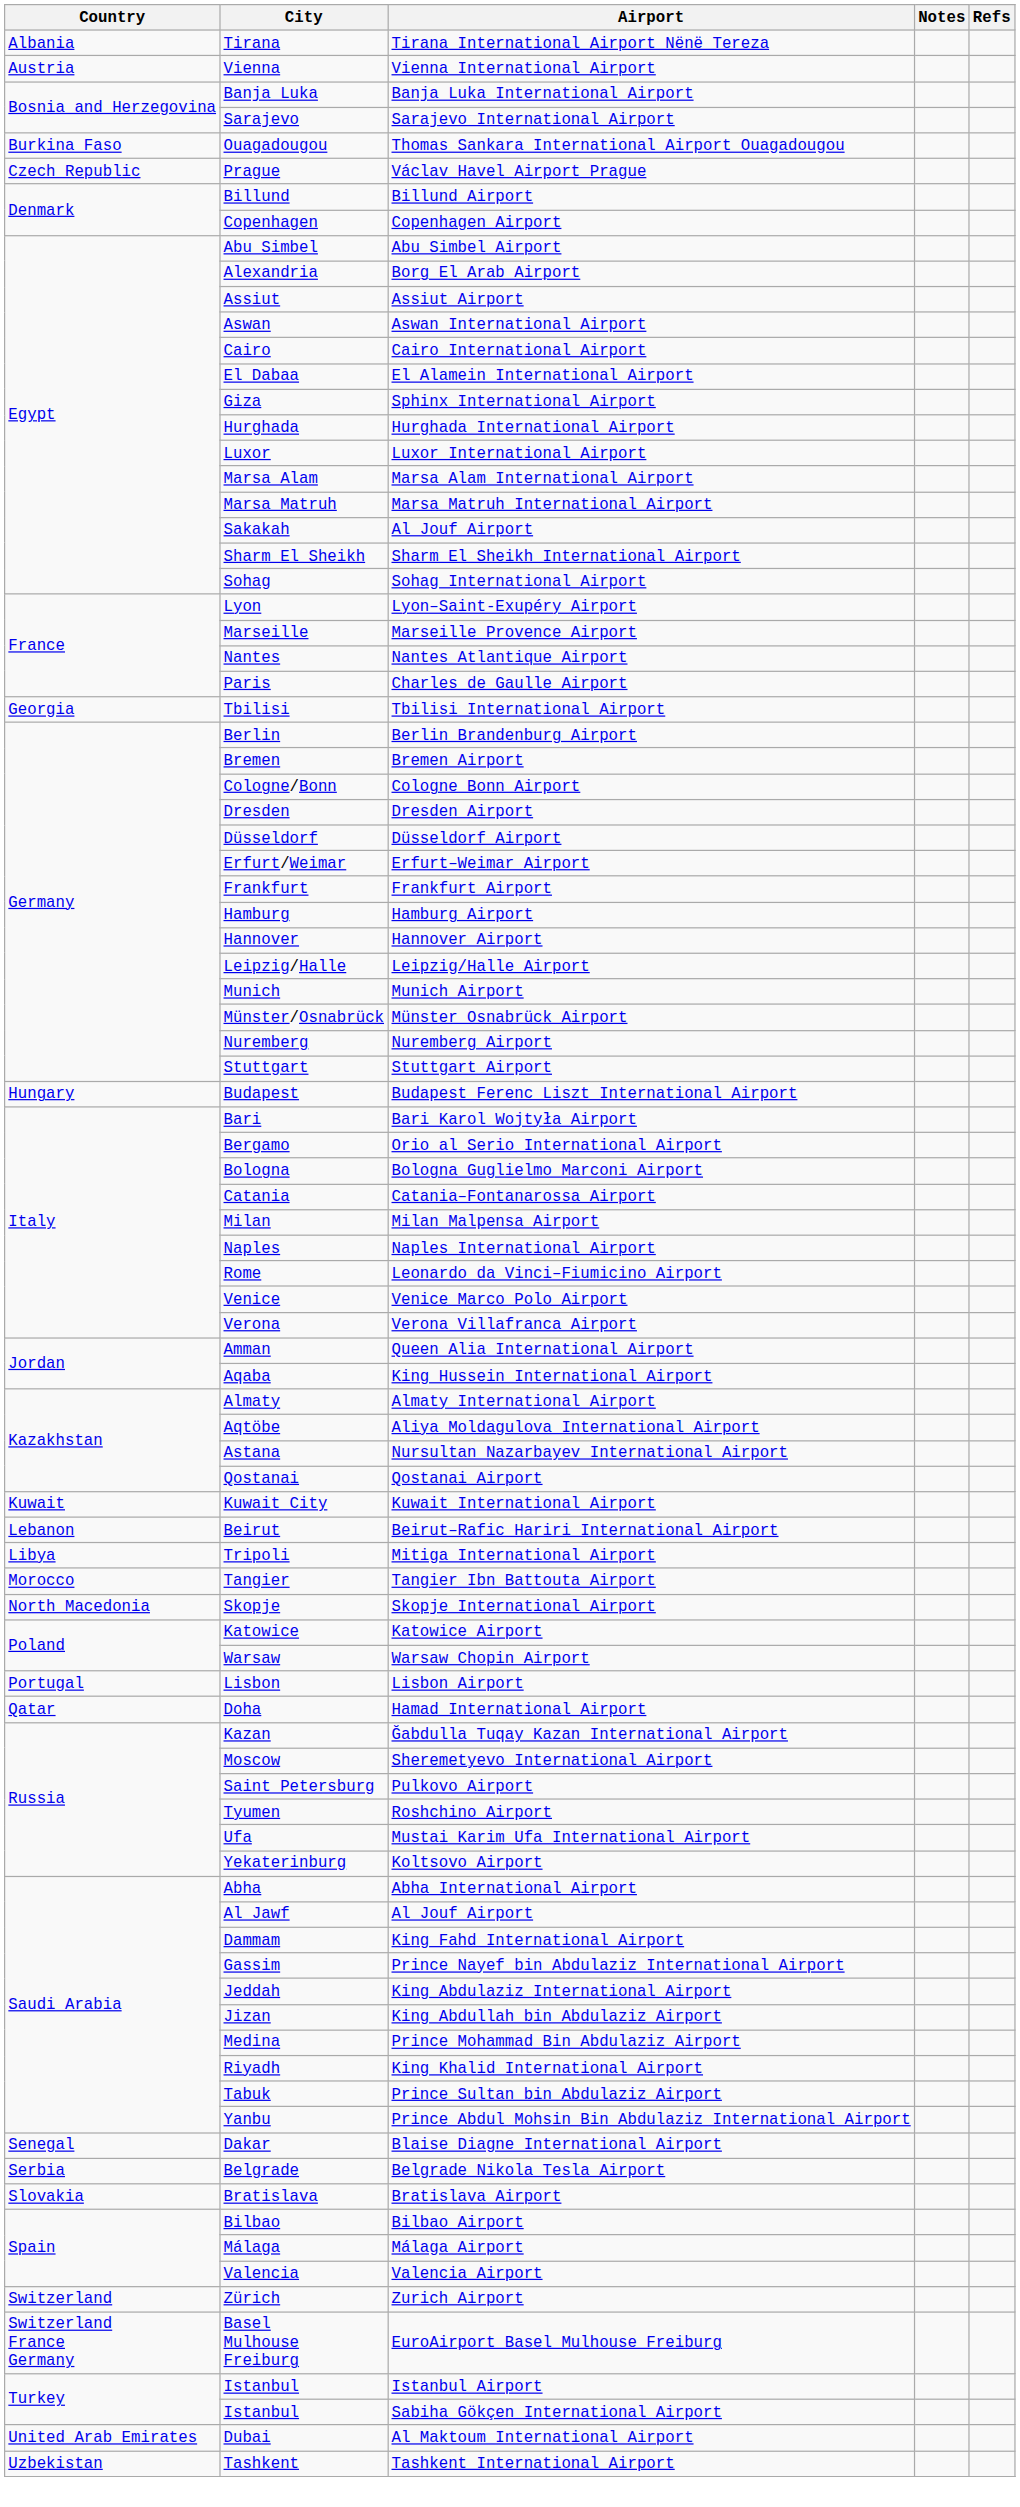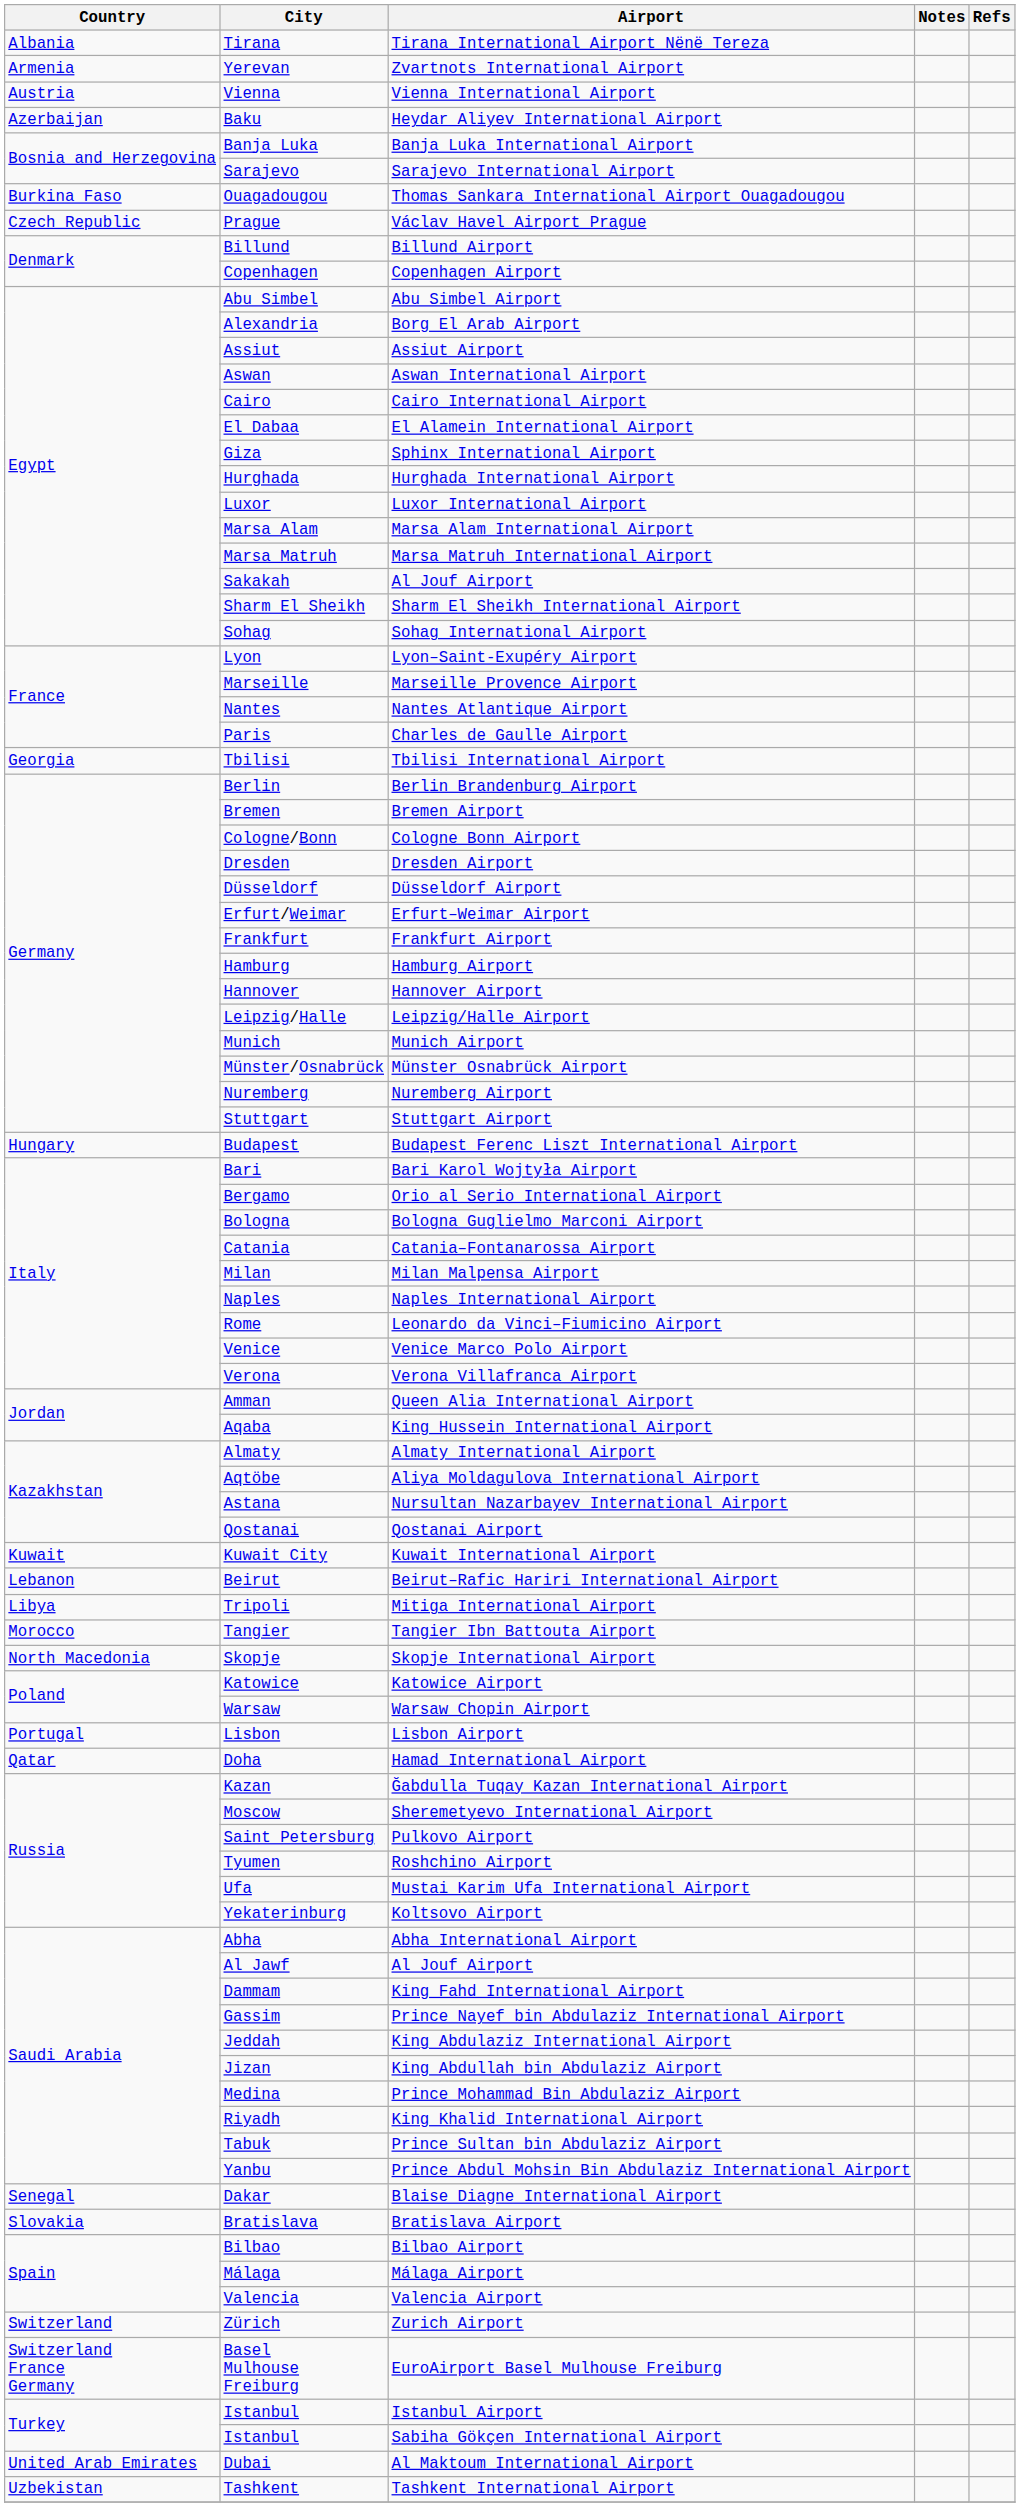 <table class="sortable wikitable">
 <tr>
 <th>Country</th>
 <th>City</th>
 <th>Airport</th>
 <th>Notes</th>
 <th class="unsortable">Refs</th>
 </tr>
 <tr>
 <td><a href='#'>Albania</a></td>
 <td><a href='#'>Tirana</a></td>
 <td><a href='#'>Tirana International Airport Nënë Tereza</a></td>
 <td></td>
 <td></td>
 </tr>
 <tr>
+<td><a href='#'>Armenia</a></td>
+<td><a href='#'>Yerevan</a></td>
+<td><a href='#'>Zvartnots International Airport</a></td>
+<td></td>
+<td align=center></td>
+</tr>
+<tr>
 <td><a href='#'>Austria</a></td>
 <td><a href='#'>Vienna</a></td>
 <td><a href='#'>Vienna International Airport</a></td>
+<td></td>
+<td align=center></td>
+</tr>
+<tr>
+<td><a href='#'>Azerbaijan</a></td>
+<td><a href='#'>Baku</a></td>
+<td><a href='#'>Heydar Aliyev International Airport</a></td>
 <td></td>
 <td align=center></td>
 </tr>
 <tr>
 <td rowspan="2"><a href='#'>Bosnia and Herzegovina</a></td>
 <td><a href='#'>Banja Luka</a></td>
 <td><a href='#'>Banja Luka International Airport</a></td>
 <td></td>
 <td align=center></td>
 </tr>
 <tr>
 <td><a href='#'>Sarajevo</a></td>
 <td><a href='#'>Sarajevo International Airport</a></td>
 <td></td>
 <td align=center></td>
 </tr>
 <tr>
 <td><a href='#'>Burkina Faso</a></td>
 <td><a href='#'>Ouagadougou</a></td>
 <td><a href='#'>Thomas Sankara International Airport Ouagadougou</a></td>
 <td></td>
 <td align=center></td>
 </tr>
 <tr>
 <td><a href='#'>Czech Republic</a></td>
 <td><a href='#'>Prague</a></td>
 <td><a href='#'>Václav Havel Airport Prague</a></td>
 <td></td>
 <td align=center></td>
 </tr>
 <tr>
 <td rowspan="2"><a href='#'>Denmark</a></td>
 <td><a href='#'>Billund</a></td>
 <td><a href='#'>Billund Airport</a></td>
 <td></td>
 <td align=center></td>
 </tr>
 <tr>
 <td><a href='#'>Copenhagen</a></td>
 <td><a href='#'>Copenhagen Airport</a></td>
 <td></td>
 <td align=center></td>
 </tr>
 <tr>
 <td rowspan="14"><a href='#'>Egypt</a></td>
 <td><a href='#'>Abu Simbel</a></td>
 <td><a href='#'>Abu Simbel Airport</a></td>
 <td></td>
 <td align=center></td>
 </tr>
 <tr>
 <td><a href='#'>Alexandria</a></td>
 <td><a href='#'>Borg El Arab Airport</a></td>
 <td></td>
 <td align=center></td>
 </tr>
 <tr>
 <td><a href='#'>Assiut</a></td>
 <td><a href='#'>Assiut Airport</a></td>
 <td></td>
 <td align=center></td>
 </tr>
 <tr>
 <td><a href='#'>Aswan</a></td>
 <td><a href='#'>Aswan International Airport</a></td>
 <td></td>
 <td align=center></td>
 </tr>
 <tr>
 <td><a href='#'>Cairo</a></td>
 <td><a href='#'>Cairo International Airport</a></td>
 <td></td>
 <td align=center></td>
 </tr>
 <tr>
 <td><a href='#'>El Dabaa</a></td>
 <td><a href='#'>El Alamein International Airport</a></td>
 <td></td>
 <td></td>
 </tr>
 <tr>
 <td><a href='#'>Giza</a></td>
 <td><a href='#'>Sphinx International Airport</a></td>
 <td></td>
 <td align=center></td>
 </tr>
 <tr>
 <td><a href='#'>Hurghada</a></td>
 <td><a href='#'>Hurghada International Airport</a></td>
 <td></td>
 <td align=center></td>
 </tr>
 <tr>
 <td><a href='#'>Luxor</a></td>
 <td><a href='#'>Luxor International Airport</a></td>
 <td></td>
 <td align=center></td>
 </tr>
 <tr>
 <td><a href='#'>Marsa Alam</a></td>
 <td><a href='#'>Marsa Alam International Airport</a></td>
 <td></td>
 <td align=center></td>
 </tr>
 <tr>
 <td><a href='#'>Marsa Matruh</a></td>
 <td><a href='#'>Marsa Matruh International Airport</a></td>
 <td></td>
 <td align=center></td>
 </tr>
 <tr>
 <td><a href='#'>Sakakah</a></td>
 <td><a href='#'>Al Jouf Airport</a></td>
 <td></td>
 <td align=center></td>
 </tr>
 <tr>
 <td><a href='#'>Sharm El Sheikh</a></td>
 <td><a href='#'>Sharm El Sheikh International Airport</a></td>
 <td></td>
 <td align=center></td>
 </tr>
 <tr>
 <td><a href='#'>Sohag</a></td>
 <td><a href='#'>Sohag International Airport</a></td>
 <td></td>
 <td align=center></td>
 </tr>
 <tr>
 <td rowspan="4"><a href='#'>France</a></td>
 <td><a href='#'>Lyon</a></td>
 <td><a href='#'>Lyon–Saint-Exupéry Airport</a></td>
 <td></td>
 <td align=center></td>
 </tr>
 <tr>
 <td><a href='#'>Marseille</a></td>
 <td><a href='#'>Marseille Provence Airport</a></td>
 <td></td>
 <td align=center></td>
 </tr>
 <tr>
 <td><a href='#'>Nantes</a></td>
 <td><a href='#'>Nantes Atlantique Airport</a></td>
 <td></td>
 <td align=center></td>
 </tr>
 <tr>
 <td><a href='#'>Paris</a></td>
 <td><a href='#'>Charles de Gaulle Airport</a></td>
 <td></td>
 <td align=center></td>
 </tr>
 <tr>
 <td><a href='#'>Georgia</a></td>
 <td><a href='#'>Tbilisi</a></td>
 <td><a href='#'>Tbilisi International Airport</a></td>
 <td></td>
 <td align=center></td>
 </tr>
 <tr>
 <td rowspan="14"><a href='#'>Germany</a></td>
 <td><a href='#'>Berlin</a></td>
 <td><a href='#'>Berlin Brandenburg Airport</a></td>
 <td></td>
 <td align=center></td>
 </tr>
 <tr>
 <td><a href='#'>Bremen</a></td>
 <td><a href='#'>Bremen Airport</a></td>
 <td></td>
 <td align=center></td>
 </tr>
 <tr>
 <td><a href='#'>Cologne</a>/<a href='#'>Bonn</a></td>
 <td><a href='#'>Cologne Bonn Airport</a></td>
 <td></td>
 <td align=center></td>
 </tr>
 <tr>
 <td><a href='#'>Dresden</a></td>
 <td><a href='#'>Dresden Airport</a></td>
 <td></td>
 <td align=center></td>
 </tr>
 <tr>
 <td><a href='#'>Düsseldorf</a></td>
 <td><a href='#'>Düsseldorf Airport</a></td>
 <td></td>
 <td align=center></td>
 </tr>
 <tr>
 <td><a href='#'>Erfurt</a>/<a href='#'>Weimar</a></td>
 <td><a href='#'>Erfurt–Weimar Airport</a></td>
 <td></td>
 <td align=center></td>
 </tr>
 <tr>
 <td><a href='#'>Frankfurt</a></td>
 <td><a href='#'>Frankfurt Airport</a></td>
 <td></td>
 <td align=center></td>
 </tr>
 <tr>
 <td><a href='#'>Hamburg</a></td>
 <td><a href='#'>Hamburg Airport</a></td>
 <td></td>
 <td align=center></td>
 </tr>
 <tr>
 <td><a href='#'>Hannover</a></td>
 <td><a href='#'>Hannover Airport</a></td>
 <td></td>
 <td align=center></td>
 </tr>
 <tr>
 <td><a href='#'>Leipzig</a>/<a href='#'>Halle</a></td>
 <td><a href='#'>Leipzig/Halle Airport</a></td>
 <td></td>
 <td align=center></td>
 </tr>
 <tr>
 <td><a href='#'>Munich</a></td>
 <td><a href='#'>Munich Airport</a></td>
 <td></td>
 <td align=center></td>
 </tr>
 <tr>
 <td><a href='#'>Münster</a>/<a href='#'>Osnabrück</a></td>
 <td><a href='#'>Münster Osnabrück Airport</a></td>
 <td></td>
 <td align=center></td>
 </tr>
 <tr>
 <td><a href='#'>Nuremberg</a></td>
 <td><a href='#'>Nuremberg Airport</a></td>
 <td></td>
 <td align=center></td>
 </tr>
 <tr>
 <td><a href='#'>Stuttgart</a></td>
 <td><a href='#'>Stuttgart Airport</a></td>
 <td></td>
 <td align=center></td>
 </tr>
 <tr>
 <td><a href='#'>Hungary</a></td>
 <td><a href='#'>Budapest</a></td>
 <td><a href='#'>Budapest Ferenc Liszt International Airport</a></td>
 <td></td>
 <td align=center></td>
 </tr>
 <tr>
 <td rowspan="9"><a href='#'>Italy</a></td>
 <td><a href='#'>Bari</a></td>
 <td><a href='#'>Bari Karol Wojtyła Airport</a></td>
 <td></td>
 <td align=center></td>
 </tr>
 <tr>
 <td><a href='#'>Bergamo</a></td>
 <td><a href='#'>Orio al Serio International Airport</a></td>
 <td></td>
 <td align=center></td>
 </tr>
 <tr>
 <td><a href='#'>Bologna</a></td>
 <td><a href='#'>Bologna Guglielmo Marconi Airport</a></td>
 <td></td>
 <td align=center></td>
 </tr>
 <tr>
 <td><a href='#'>Catania</a></td>
 <td><a href='#'>Catania–Fontanarossa Airport</a></td>
 <td></td>
 <td align=center></td>
 </tr>
 <tr>
 <td><a href='#'>Milan</a></td>
 <td><a href='#'>Milan Malpensa Airport</a></td>
 <td></td>
 <td align=center></td>
 </tr>
 <tr>
 <td><a href='#'>Naples</a></td>
 <td><a href='#'>Naples International Airport</a></td>
 <td></td>
 <td align=center></td>
 </tr>
 <tr>
 <td><a href='#'>Rome</a></td>
 <td><a href='#'>Leonardo da Vinci–Fiumicino Airport</a></td>
 <td></td>
 <td align=center></td>
 </tr>
 <tr>
 <td><a href='#'>Venice</a></td>
 <td><a href='#'>Venice Marco Polo Airport</a></td>
 <td></td>
 <td align=center></td>
 </tr>
 <tr>
 <td><a href='#'>Verona</a></td>
 <td><a href='#'>Verona Villafranca Airport</a></td>
 <td></td>
 <td align=center></td>
 </tr>
 <tr>
 <td rowspan="2"><a href='#'>Jordan</a></td>
 <td><a href='#'>Amman</a></td>
 <td><a href='#'>Queen Alia International Airport</a></td>
 <td></td>
 <td align=center></td>
 </tr>
 <tr>
 <td><a href='#'>Aqaba</a></td>
 <td><a href='#'>King Hussein International Airport</a></td>
 <td></td>
 <td align=center></td>
 </tr>
 <tr>
 <td rowspan="4"><a href='#'>Kazakhstan</a></td>
 <td><a href='#'>Almaty</a></td>
 <td><a href='#'>Almaty International Airport</a></td>
 <td></td>
 <td align=center></td>
 </tr>
 <tr>
 <td><a href='#'>Aqtöbe</a></td>
 <td><a href='#'>Aliya Moldagulova International Airport</a></td>
 <td></td>
 <td align=center></td>
 </tr>
 <tr>
 <td><a href='#'>Astana</a></td>
 <td><a href='#'>Nursultan Nazarbayev International Airport</a></td>
 <td></td>
 <td></td>
 </tr>
 <tr>
 <td><a href='#'>Qostanai</a></td>
 <td><a href='#'>Qostanai Airport</a></td>
 <td></td>
 <td align=center></td>
 </tr>
 <tr>
 <td><a href='#'>Kuwait</a></td>
 <td><a href='#'>Kuwait City</a></td>
 <td><a href='#'>Kuwait International Airport</a></td>
 <td></td>
 <td align=center></td>
 </tr>
 <tr>
 <td><a href='#'>Lebanon</a></td>
 <td><a href='#'>Beirut</a></td>
 <td><a href='#'>Beirut–Rafic Hariri International Airport</a></td>
 <td></td>
 <td align=center></td>
 </tr>
 <tr>
 <td><a href='#'>Libya</a></td>
 <td><a href='#'>Tripoli</a></td>
 <td><a href='#'>Mitiga International Airport</a></td>
 <td></td>
 <td align=center></td>
 </tr>
 <tr>
 <td><a href='#'>Morocco</a></td>
 <td><a href='#'>Tangier</a></td>
 <td><a href='#'>Tangier Ibn Battouta Airport</a></td>
 <td></td>
 <td align=center></td>
 </tr>
 <tr>
 <td><a href='#'>North Macedonia</a></td>
 <td><a href='#'>Skopje</a></td>
 <td><a href='#'>Skopje International Airport</a></td>
 <td></td>
 <td align=center></td>
 </tr>
 <tr>
 <td rowspan="2"><a href='#'>Poland</a></td>
 <td><a href='#'>Katowice</a></td>
 <td><a href='#'>Katowice Airport</a></td>
 <td></td>
 <td align=center></td>
 </tr>
 <tr>
 <td><a href='#'>Warsaw</a></td>
 <td><a href='#'>Warsaw Chopin Airport</a></td>
 <td></td>
 <td align=center></td>
 </tr>
 <tr>
 <td><a href='#'>Portugal</a></td>
 <td><a href='#'>Lisbon</a></td>
 <td><a href='#'>Lisbon Airport</a></td>
 <td></td>
 <td align=center></td>
 </tr>
 <tr>
 <td><a href='#'>Qatar</a></td>
 <td><a href='#'>Doha</a></td>
 <td><a href='#'>Hamad International Airport</a></td>
 <td></td>
 <td align=center></td>
 </tr>
 <tr>
 <td rowspan="6"><a href='#'>Russia</a></td>
 <td><a href='#'>Kazan</a></td>
 <td><a href='#'>Ğabdulla Tuqay Kazan International Airport</a></td>
 <td></td>
 <td align=center></td>
 </tr>
 <tr>
 <td><a href='#'>Moscow</a></td>
 <td><a href='#'>Sheremetyevo International Airport</a></td>
 <td></td>
 <td align=center></td>
 </tr>
 <tr>
 <td><a href='#'>Saint Petersburg</a></td>
 <td><a href='#'>Pulkovo Airport</a></td>
 <td></td>
 <td align=center></td>
 </tr>
 <tr>
 <td><a href='#'>Tyumen</a></td>
 <td><a href='#'>Roshchino Airport</a></td>
 <td></td>
 <td></td>
 </tr>
 <tr>
 <td><a href='#'>Ufa</a></td>
 <td><a href='#'>Mustai Karim Ufa International Airport</a></td>
 <td></td>
 <td align=center></td>
 </tr>
 <tr>
 <td><a href='#'>Yekaterinburg</a></td>
 <td><a href='#'>Koltsovo Airport</a></td>
 <td></td>
 <td align=center></td>
 </tr>
 <tr>
 <td rowspan="10"><a href='#'>Saudi Arabia</a></td>
 <td><a href='#'>Abha</a></td>
 <td><a href='#'>Abha International Airport</a></td>
 <td></td>
 <td align=center></td>
 </tr>
 <tr>
 <td><a href='#'>Al Jawf</a></td>
 <td><a href='#'>Al Jouf Airport</a></td>
 <td></td>
 <td align=center></td>
 </tr>
 <tr>
 <td><a href='#'>Dammam</a></td>
 <td><a href='#'>King Fahd International Airport</a></td>
 <td></td>
 <td align=center></td>
 </tr>
 <tr>
 <td><a href='#'>Gassim</a></td>
 <td><a href='#'>Prince Nayef bin Abdulaziz International Airport</a></td>
 <td></td>
 <td align=center></td>
 </tr>
 <tr>
 <td><a href='#'>Jeddah</a></td>
 <td><a href='#'>King Abdulaziz International Airport</a></td>
 <td></td>
 <td align=center></td>
 </tr>
 <tr>
 <td><a href='#'>Jizan</a></td>
 <td><a href='#'>King Abdullah bin Abdulaziz Airport</a></td>
 <td></td>
 <td align=center></td>
 </tr>
 <tr>
 <td><a href='#'>Medina</a></td>
 <td><a href='#'>Prince Mohammad Bin Abdulaziz Airport</a></td>
 <td></td>
 <td align=center></td>
 </tr>
 <tr>
 <td><a href='#'>Riyadh</a></td>
 <td><a href='#'>King Khalid International Airport</a></td>
 <td></td>
 <td align=center></td>
 </tr>
 <tr>
 <td><a href='#'>Tabuk</a></td>
 <td><a href='#'>Prince Sultan bin Abdulaziz Airport</a></td>
 <td></td>
 <td align=center></td>
 </tr>
 <tr>
 <td><a href='#'>Yanbu</a></td>
 <td><a href='#'>Prince Abdul Mohsin Bin Abdulaziz International Airport</a></td>
 <td></td>
 <td align=center></td>
 </tr>
 <tr>
 <td><a href='#'>Senegal</a></td>
 <td><a href='#'>Dakar</a></td>
 <td><a href='#'>Blaise Diagne International Airport</a></td>
 <td></td>
 <td align=center></td>
 </tr>
 <tr>
-<td><a href='#'>Serbia</a></td>
-<td><a href='#'>Belgrade</a></td>
-<td><a href='#'>Belgrade Nikola Tesla Airport</a></td>
-<td></td>
-<td align=center></td>
-</tr>
-<tr>
 <td><a href='#'>Slovakia</a></td>
 <td><a href='#'>Bratislava</a></td>
 <td><a href='#'>Bratislava Airport</a></td>
 <td></td>
 <td align=center></td>
 </tr>
 <tr>
 <td rowspan="3"><a href='#'>Spain</a></td>
 <td><a href='#'>Bilbao</a></td>
 <td><a href='#'>Bilbao Airport</a></td>
 <td></td>
 <td align=center></td>
 </tr>
 <tr>
 <td><a href='#'>Málaga</a></td>
 <td><a href='#'>Málaga Airport</a></td>
 <td></td>
 <td align=center></td>
 </tr>
 <tr>
 <td><a href='#'>Valencia</a></td>
 <td><a href='#'>Valencia Airport</a></td>
 <td></td>
 <td align=center></td>
 </tr>
 <tr>
 <td><a href='#'>Switzerland</a></td>
 <td><a href='#'>Zürich</a></td>
 <td><a href='#'>Zurich Airport</a></td>
 <td></td>
 <td align=center></td>
 </tr>
 <tr>
 <td><a href='#'>Switzerland</a><br><a href='#'>France</a><br><a href='#'>Germany</a></td>
 <td><a href='#'>Basel</a><br><a href='#'>Mulhouse</a><br><a href='#'>Freiburg</a></td>
 <td><a href='#'>EuroAirport Basel Mulhouse Freiburg</a></td>
 <td></td>
 <td align=center></td>
 </tr>
 <tr>
 <td rowspan="2"><a href='#'>Turkey</a></td>
 <td><a href='#'>Istanbul</a></td>
 <td><a href='#'>Istanbul Airport</a></td>
 <td></td>
 <td align=center></td>
 </tr>
 <tr>
 <td><a href='#'>Istanbul</a></td>
 <td><a href='#'>Sabiha Gökçen International Airport</a></td>
 <td></td>
 <td align=center></td>
 </tr>
 <tr>
 <td><a href='#'>United Arab Emirates</a></td>
 <td><a href='#'>Dubai</a></td>
 <td><a href='#'>Al Maktoum International Airport</a></td>
 <td></td>
 <td align=center></td>
 </tr>
 <tr>
 <td><a href='#'>Uzbekistan</a></td>
 <td><a href='#'>Tashkent</a></td>
 <td><a href='#'>Tashkent International Airport</a></td>
 <td></td>
 <td align=center></td>
 </tr>
 <tr>
 </tr>
 </table>
